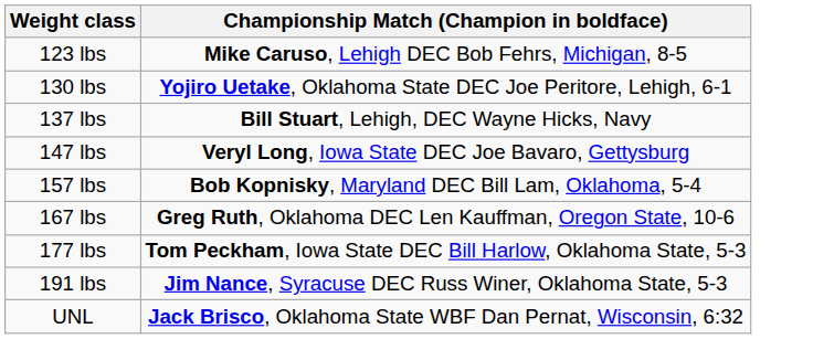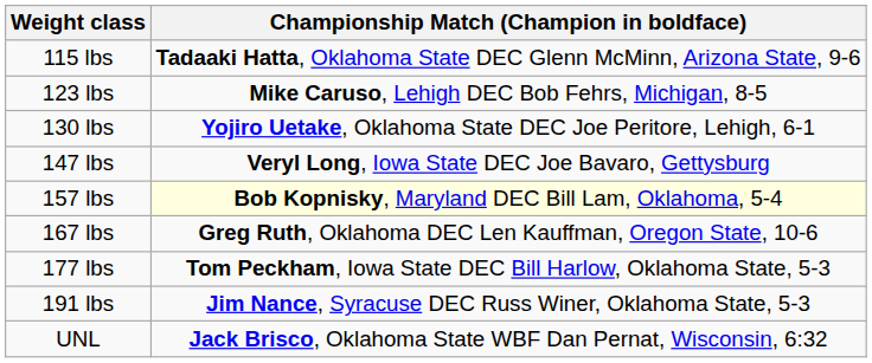 <table class="wikitable" style="text-align:center">
 <tr>
 <th>Weight class</th>
 <th>Championship Match (Champion in boldface)</th>
+</tr>
+<tr>
+<td>115 lbs</td>
+<td><strong>Tadaaki Hatta</strong>, <a href='#'>Oklahoma State</a> DEC Glenn McMinn, <a href='#'>Arizona State</a>, 9-6</td>
 </tr>
 <tr>
 <td>123 lbs</td>
 <td><strong>Mike Caruso</strong>, <a href='#'>Lehigh</a> DEC Bob Fehrs, <a href='#'>Michigan</a>, 8-5</td>
 </tr>
 <tr>
 <td>130 lbs</td>
 <td><strong><a href='#'>Yojiro Uetake</a></strong>, Oklahoma State DEC Joe Peritore, Lehigh, 6-1</td>
 </tr>
 <tr>
-<td>137 lbs</td>
-<td><strong>Bill Stuart</strong>, Lehigh, DEC Wayne Hicks, Navy</td>
-</tr>
-<tr>
 <td>147 lbs</td>
 <td><strong>Veryl Long</strong>, <a href='#'>Iowa State</a> DEC Joe Bavaro, <a href='#'>Gettysburg</a></td>
 </tr>
 <tr>
 <td>157 lbs</td>
-<td><strong>Bob Kopnisky</strong>, <a href='#'>Maryland</a> DEC Bill Lam, <a href='#'>Oklahoma</a>, 5-4</td>
+<td style="background: lightyellow;"><strong>Bob Kopnisky</strong>, <a href='#'>Maryland</a> DEC Bill Lam, <a href='#'>Oklahoma</a>, 5-4</td>
 </tr>
 <tr>
 <td>167 lbs</td>
 <td><strong>Greg Ruth</strong>, Oklahoma DEC Len Kauffman, <a href='#'>Oregon State</a>, 10-6</td>
 </tr>
 <tr>
 <td>177 lbs</td>
 <td><strong>Tom Peckham</strong>, Iowa State DEC <a href='#'>Bill Harlow</a>, Oklahoma State, 5-3</td>
 </tr>
 <tr>
 <td>191 lbs</td>
 <td><strong><a href='#'>Jim Nance</a></strong>, <a href='#'>Syracuse</a> DEC Russ Winer, Oklahoma State, 5-3</td>
 </tr>
 <tr>
 <td>UNL</td>
 <td><strong><a href='#'>Jack Brisco</a></strong>, Oklahoma State WBF Dan Pernat, <a href='#'>Wisconsin</a>, 6:32</td>
 </tr>
 </table>
